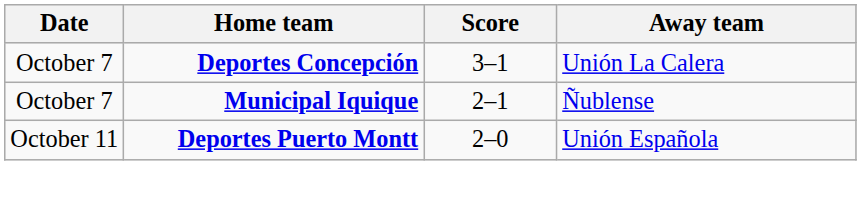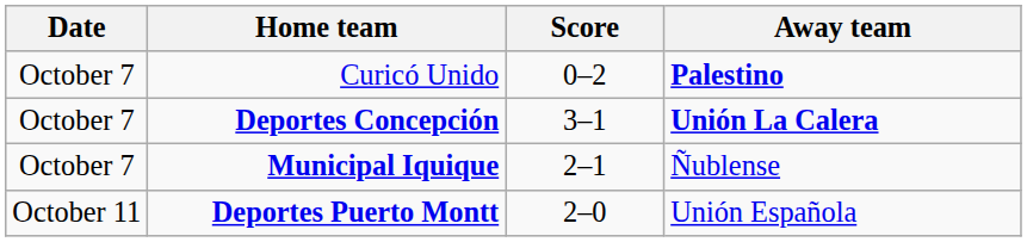 <table class="wikitable" style="text-align: center">
 <tr>
 <th>Date</th>
 <th width=190>Home team</th>
 <th width=80>Score</th>
 <th width=190>Away team</th>
 </tr>
 <tr>
 <td>October 7</td>
+<td align=right><a href='#'>Curicó Unido</a></td>
+<td>0–2</td>
+<td align=left><strong><a href='#'>Palestino</a></strong></td>
+</tr>
+<tr>
+<td>October 7</td>
 <td align=right><strong><a href='#'>Deportes Concepción</a></strong></td>
 <td>3–1</td>
-<td align=left><a href='#'>Unión La Calera</a></td>
+<td align=left><strong><a href='#'>Unión La Calera</a></strong></td>
 </tr>
 <tr>
 <td>October 7</td>
 <td align=right><strong><a href='#'>Municipal Iquique</a></strong></td>
 <td>2–1</td>
 <td align=left><a href='#'>Ñublense</a></td>
 </tr>
 <tr>
 <td>October 11</td>
 <td align=right><strong><a href='#'>Deportes Puerto Montt</a></strong></td>
 <td>2–0</td>
 <td align=left><a href='#'>Unión Española</a></td>
 </tr>
 </table>
